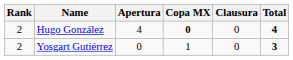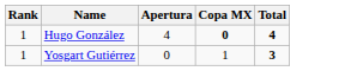 <table class="wikitable" style="text-align: center">
 <tr>
 <th>Rank</th>
 <th>Name</th>
 <th>Apertura</th>
 <th>Copa MX</th>
-<th>Clausura</th>
 <th>Total</th>
 </tr>
 <tr>
-<td>2</td>
+<td>1</td>
 <td align=left> <a href='#'>Hugo González</a></td>
 <td>4</td>
 <td><strong>0</strong></td>
-<td>0</td>
 <td><strong>4</strong></td>
 </tr>
 <tr>
-<td>2</td>
+<td>1</td>
 <td align=left> <a href='#'>Yosgart Gutiérrez</a></td>
 <td>0</td>
 <td>1</td>
-<td>0</td>
 <td><strong>3</strong></td>
 </tr>
 </table>
